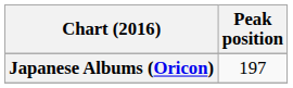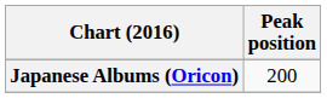 <table class="wikitable sortable plainrowheaders" style="text-align:center">
 <tr>
 <th scope="col">Chart (2016)</th>
 <th scope="col">Peak<br> position</th>
 </tr>
 <tr>
 </tr>
 <tr>
 </tr>
 <tr>
 </tr>
 <tr>
 </tr>
 <tr>
 <th scope="row">Japanese Albums (<a href='#'>Oricon</a>)</th>
-<td>197</td>
+<td>200</td>
 </tr>
 <tr>
 </tr>
 <tr>
 </tr>
 </table>
